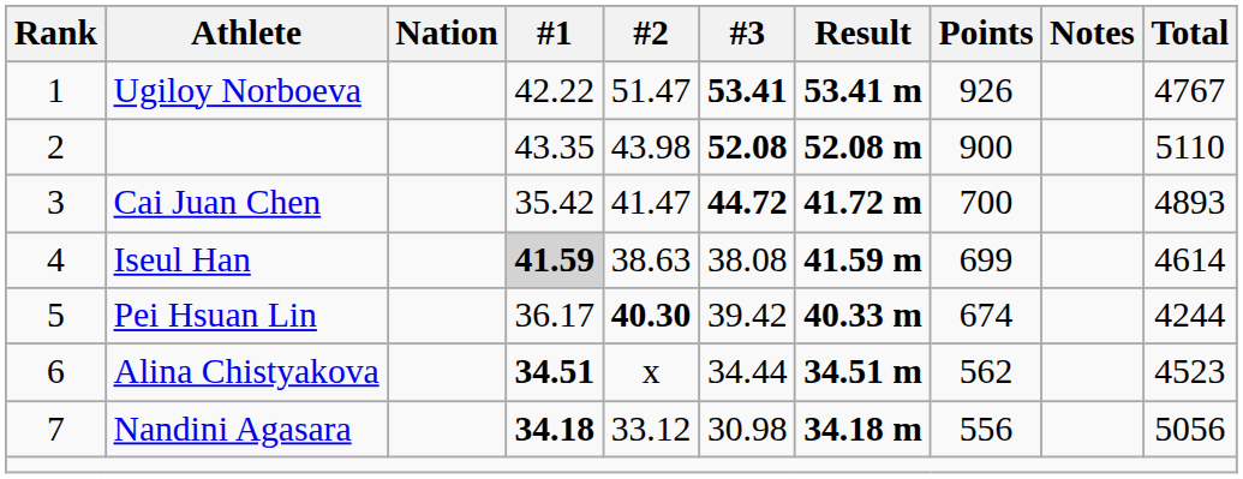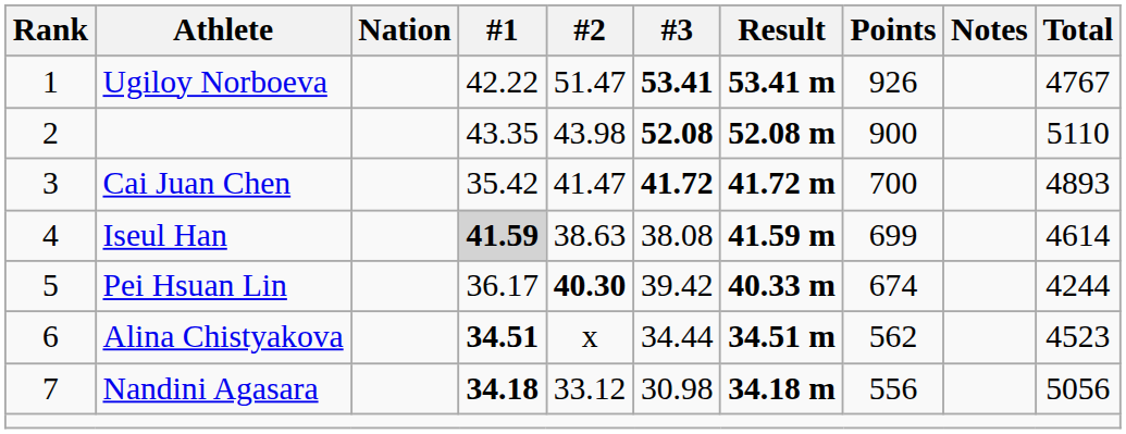 <table class="wikitable sortable" style="text-align:center;">
 <tr>
 <th scope="col" style="width: 10px;">Rank</th>
 <th scope="col">Athlete</th>
 <th scope="col">Nation</th>
 <th scope="col">#1</th>
 <th scope="col">#2</th>
 <th scope="col">#3</th>
 <th scope="col">Result</th>
 <th scope="col">Points</th>
 <th scope="col">Notes</th>
 <th scope="col">Total</th>
 </tr>
 <tr>
 <td>1</td>
 <td align="left"><a href='#'>Ugiloy Norboeva</a></td>
 <td align="left"></td>
 <td>42.22</td>
 <td>51.47</td>
 <td><strong>53.41</strong></td>
 <td><strong>53.41 m</strong></td>
 <td>926</td>
 <td></td>
 <td>4767</td>
 </tr>
 <tr>
 <td>2</td>
 <td align="left"></td>
 <td align="left"></td>
 <td>43.35</td>
 <td>43.98</td>
 <td><strong>52.08</strong></td>
 <td><strong>52.08 m</strong></td>
 <td>900</td>
 <td></td>
 <td>5110</td>
 </tr>
 <tr>
 <td>3</td>
 <td align="left"><a href='#'>Cai Juan Chen</a></td>
 <td align="left"></td>
 <td>35.42</td>
 <td>41.47</td>
-<td><strong>44.72</strong></td>
+<td><strong>41.72</strong></td>
 <td><strong>41.72 m</strong></td>
 <td>700</td>
 <td></td>
 <td>4893</td>
 </tr>
 <tr>
 <td>4</td>
 <td align="left"><a href='#'>Iseul Han</a></td>
 <td align="left"></td>
 <td style="background: lightgrey;"><strong>41.59</strong></td>
 <td>38.63</td>
 <td>38.08</td>
 <td><strong>41.59 m</strong></td>
 <td>699</td>
 <td></td>
 <td>4614</td>
 </tr>
 <tr>
 <td>5</td>
 <td align="left"><a href='#'>Pei Hsuan Lin</a></td>
 <td align="left"></td>
 <td>36.17</td>
 <td><strong>40.30</strong></td>
 <td>39.42</td>
 <td><strong>40.33 m</strong></td>
 <td>674</td>
 <td></td>
 <td>4244</td>
 </tr>
 <tr>
 <td>6</td>
 <td align="left"><a href='#'>Alina Chistyakova</a></td>
 <td align="left"></td>
 <td><strong>34.51</strong></td>
 <td>x</td>
 <td>34.44</td>
 <td><strong>34.51 m</strong></td>
 <td>562</td>
 <td></td>
 <td>4523</td>
 </tr>
 <tr>
 <td>7</td>
 <td align="left"><a href='#'>Nandini Agasara</a></td>
 <td align="left"></td>
 <td><strong>34.18</strong></td>
 <td>33.12</td>
 <td>30.98</td>
 <td><strong>34.18 m</strong></td>
 <td>556</td>
 <td></td>
 <td>5056</td>
 </tr>
 <tr class="sortbottom">
 <td colspan="10"></td>
 </tr>
 </table>
